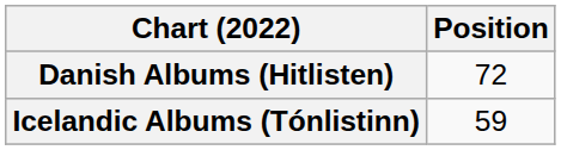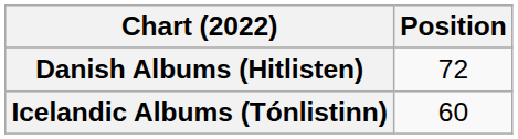 <table class="wikitable sortable plainrowheaders" style="text-align:center">
 <tr>
 <th scope="col">Chart (2022)</th>
 <th scope="col">Position</th>
 </tr>
 <tr>
 <th scope="row">Danish Albums (Hitlisten)</th>
 <td>72</td>
 </tr>
 <tr>
 <th scope="row">Icelandic Albums (Tónlistinn)</th>
-<td>59</td>
+<td>60</td>
 </tr>
 </table>
